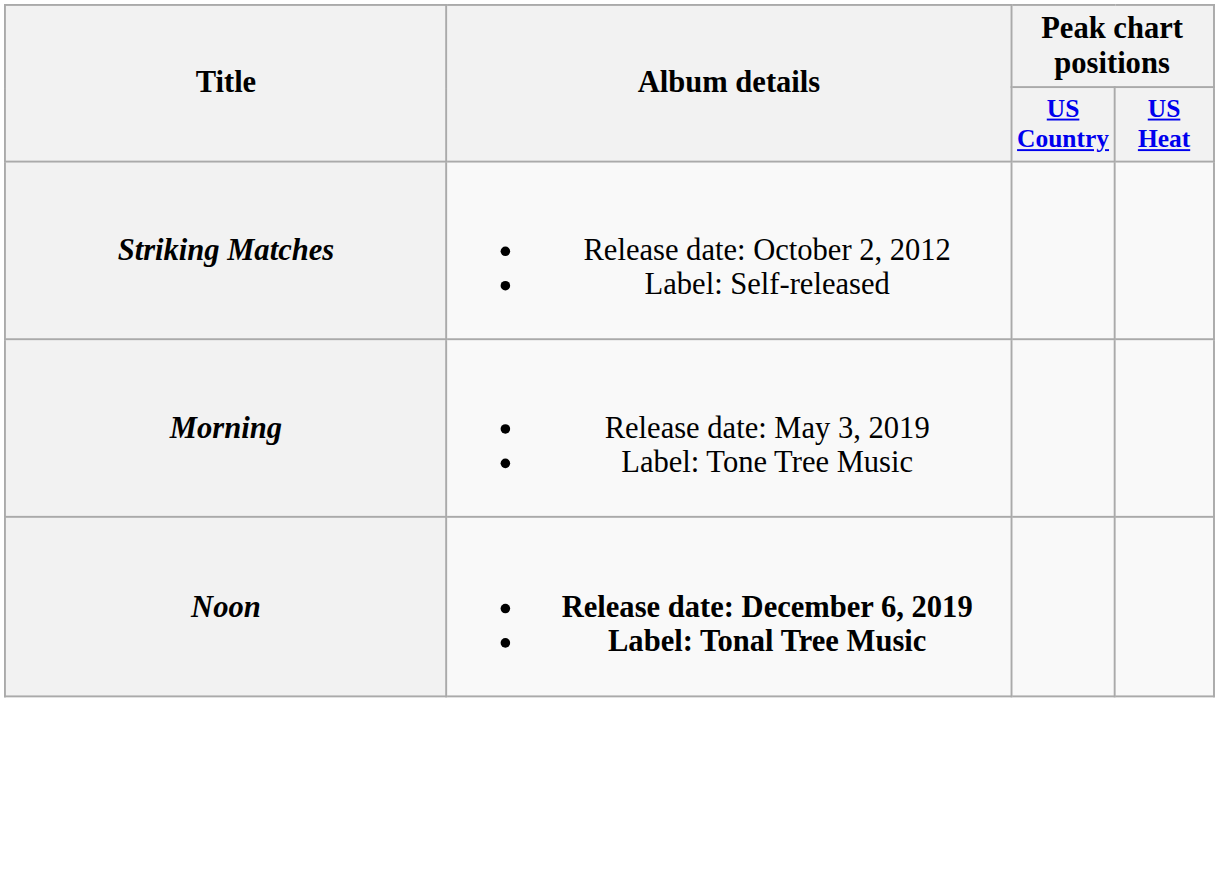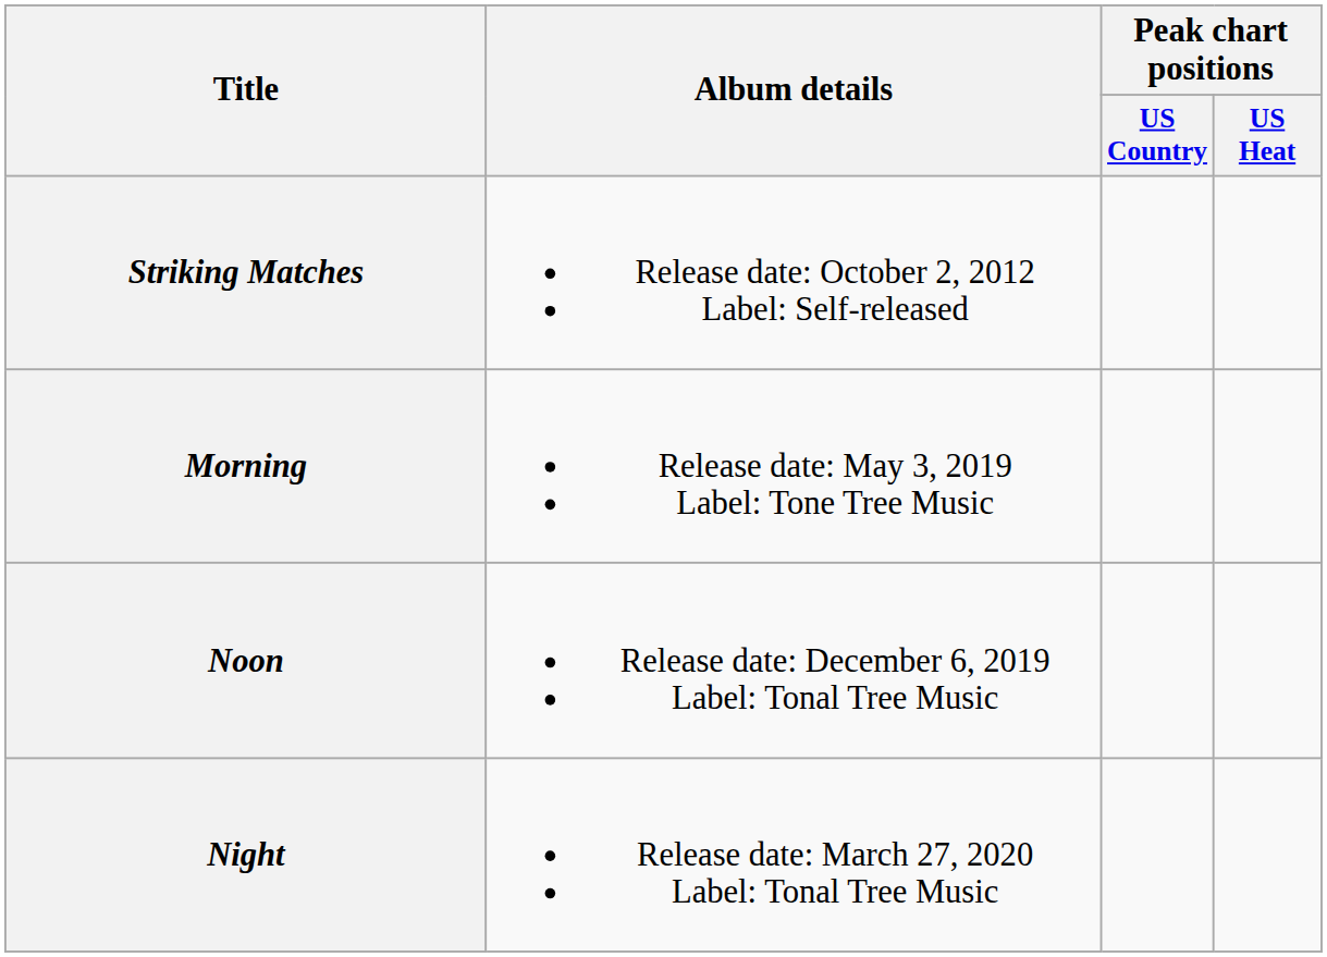 <table class="wikitable plainrowheaders" style="text-align:center;">
 <tr>
 <th rowspan="2" style="width:14em;">Title</th>
 <th rowspan="2" style="width:18em;">Album details</th>
 <th colspan="2">Peak chart<br>positions</th>
 </tr>
 <tr style="font-size:smaller;">
 <th width="45"><a href='#'>US Country</a></th>
 <th width="45"><a href='#'>US Heat</a></th>
 </tr>
 <tr>
 <th scope="row"><em>Striking Matches</em></th>
 <td><br><ul><li>Release date: October 2, 2012</li><li>Label: Self-released</li></ul></td>
 <td></td>
 <td></td>
 </tr>
 <tr>
 <th scope="row"><em>Morning</em></th>
 <td><br><ul><li>Release date: May 3, 2019</li><li>Label: Tone Tree Music</li></ul></td>
 <td></td>
 <td></td>
 </tr>
 <tr>
 <th><em>Noon</em></th>
-<td><strong><br><ul><li>Release date: December 6, 2019</li><li>Label: Tonal Tree Music</li></ul></strong></td>
+<td><br><ul><li>Release date: December 6, 2019</li><li>Label: Tonal Tree Music</li></ul></td>
+<td></td>
+<td></td>
+</tr>
+<tr>
+<th><em>Night</em></th>
+<td><br><ul><li>Release date: March 27, 2020</li><li>Label: Tonal Tree Music</li></ul></td>
 <td></td>
 <td></td>
 </tr>
 </table>
